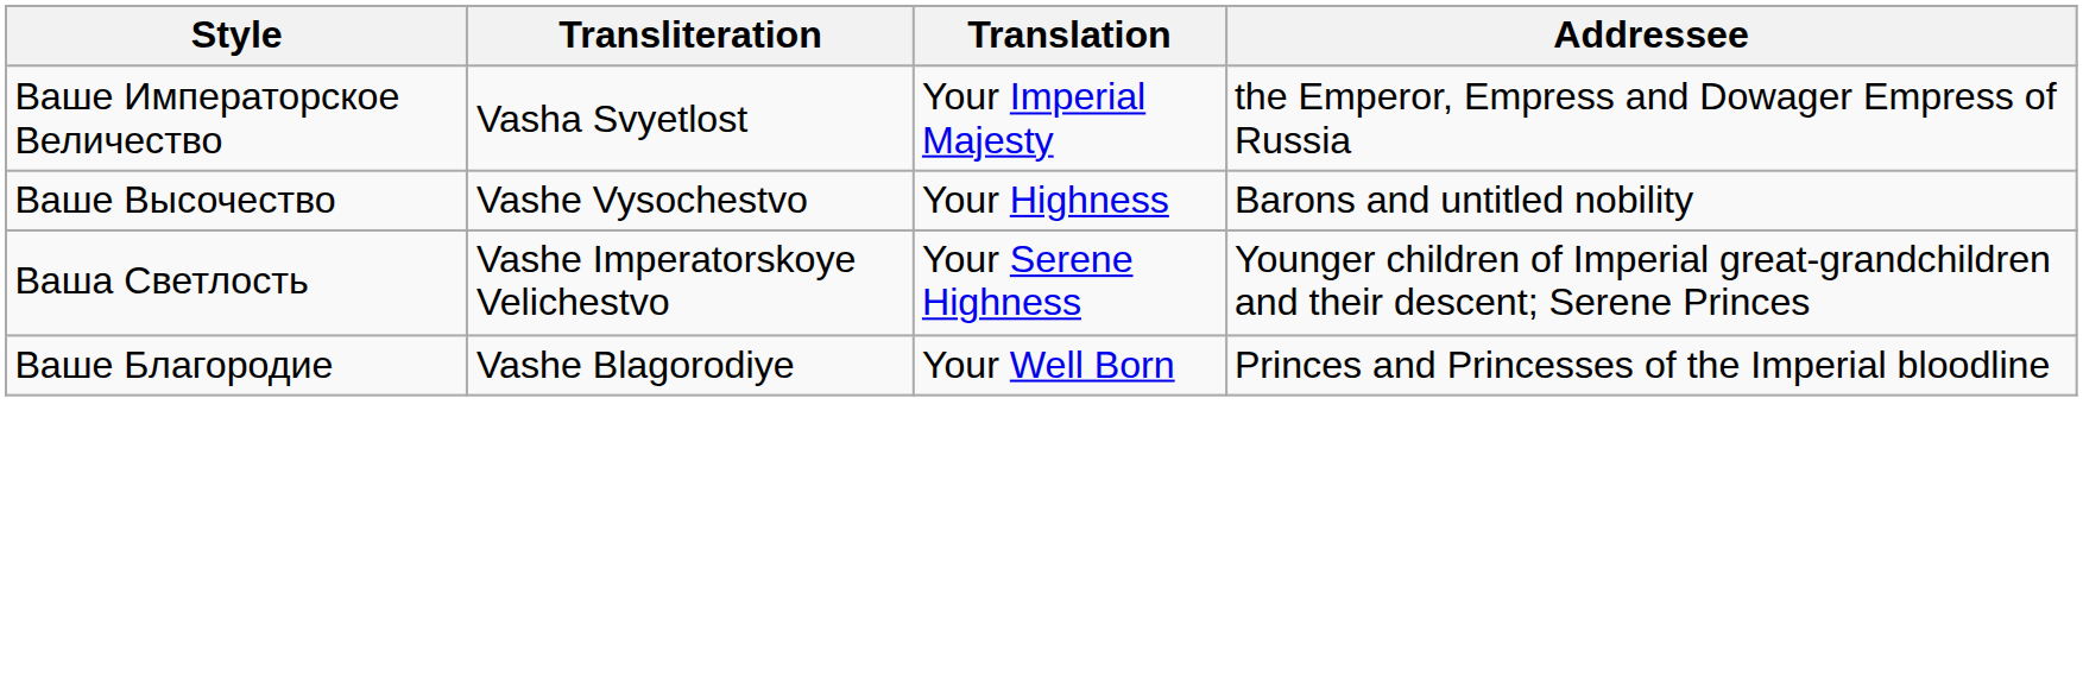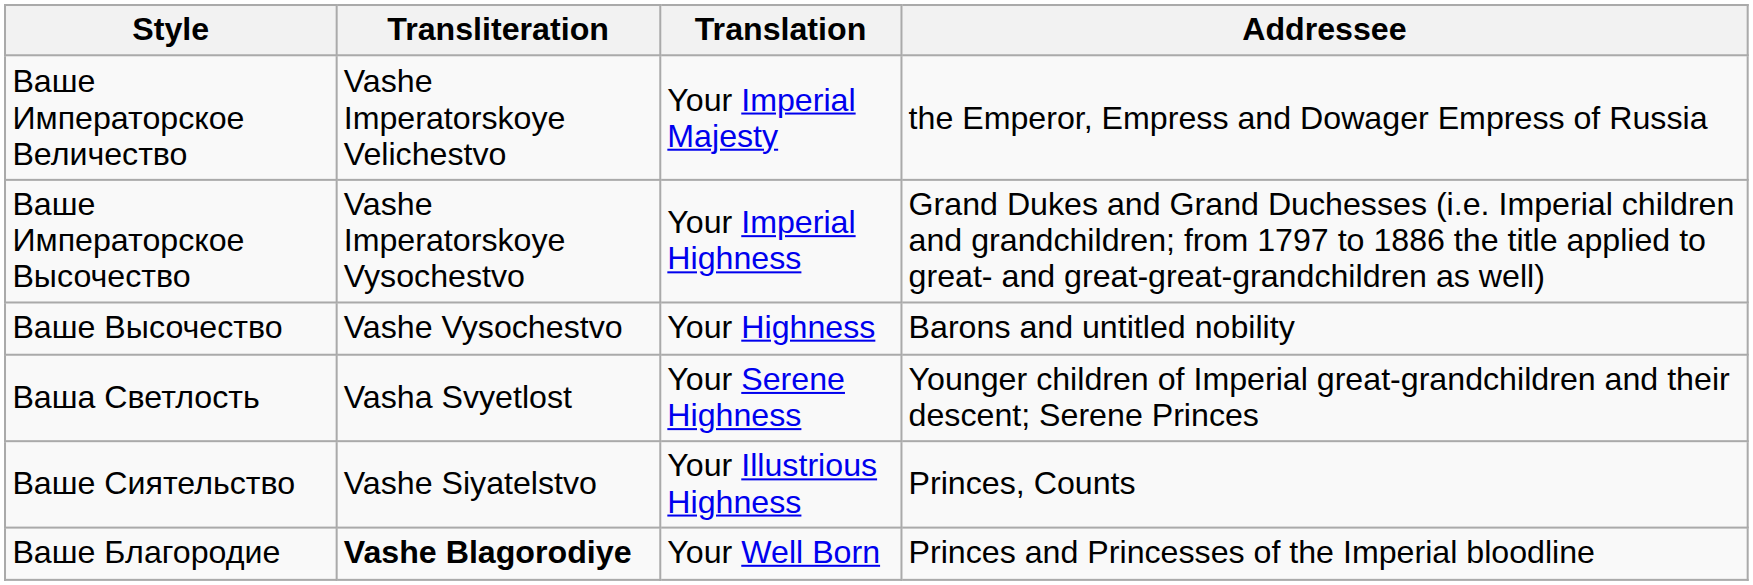 <table class="wikitable">
 <tr>
 <th scope="col">Style</th>
 <th scope="col">Transliteration</th>
 <th scope="col">Translation</th>
 <th scope="col">Addressee</th>
 </tr>
 <tr>
 <td>Ваше Императорское Величество</td>
-<td>Vasha Svyetlost</td>
+<td>Vashe Imperatorskoye Velichestvo</td>
 <td>Your <a href='#'>Imperial Majesty</a></td>
 <td>the Emperor, Empress and Dowager Empress of Russia</td>
+</tr>
+<tr>
+<td>Ваше Императорское Высочество</td>
+<td>Vashe Imperatorskoye Vysochestvo</td>
+<td>Your <a href='#'>Imperial Highness</a></td>
+<td>Grand Dukes and Grand Duchesses (i.e. Imperial children and grandchildren; from 1797 to 1886 the title applied to great- and great-great-grandchildren as well)</td>
 </tr>
 <tr>
 <td>Ваше Высочество</td>
 <td>Vashe Vysochestvo</td>
 <td>Your <a href='#'>Highness</a></td>
 <td>Barons and untitled nobility</td>
 </tr>
 <tr>
 <td>Ваша Светлость</td>
-<td>Vashe Imperatorskoye Velichestvo</td>
+<td>Vasha Svyetlost</td>
 <td>Your <a href='#'>Serene Highness</a></td>
 <td>Younger children of Imperial great-grandchildren and their descent; Serene Princes</td>
 </tr>
 <tr>
+<td>Ваше Сиятельство</td>
+<td>Vashe Siyatelstvo</td>
+<td>Your <a href='#'>Illustrious Highness</a></td>
+<td>Princes, Counts</td>
+</tr>
+<tr>
 <td>Ваше Благородие</td>
-<td>Vashe Blagorodiye</td>
+<td><strong>Vashe Blagorodiye</strong></td>
 <td>Your <a href='#'>Well Born</a></td>
 <td>Princes and Princesses of the Imperial bloodline</td>
 </tr>
 </table>
